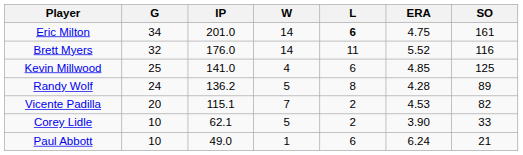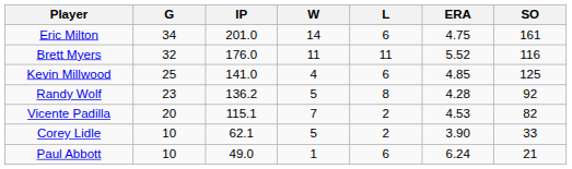 <table class="wikitable sortable">
 <tr>
 <th bgcolor="#DDDDFF" width="16%">Player</th>
 <th bgcolor="#DDDDFF" width="9%">G</th>
 <th bgcolor="#DDDDFF" width="9%">IP</th>
 <th bgcolor="#DDDDFF" width="9%">W</th>
 <th bgcolor="#DDDDFF" width="9%">L</th>
 <th bgcolor="#DDDDFF" width="9%">ERA</th>
 <th bgcolor="#DDDDFF" width="9%">SO</th>
 </tr>
 <tr align=center>
 <td><a href='#'>Eric Milton</a></td>
 <td>34</td>
 <td>201.0</td>
 <td>14</td>
-<td><strong>6</strong></td>
+<td>6</td>
 <td>4.75</td>
 <td>161</td>
 </tr>
 <tr align=center>
 <td><a href='#'>Brett Myers</a></td>
 <td>32</td>
 <td>176.0</td>
-<td>14</td>
+<td>11</td>
 <td>11</td>
 <td>5.52</td>
 <td>116</td>
 </tr>
 <tr align=center>
 <td><a href='#'>Kevin Millwood</a></td>
 <td>25</td>
 <td>141.0</td>
 <td>4</td>
 <td>6</td>
 <td>4.85</td>
 <td>125</td>
 </tr>
 <tr align=center>
 <td><a href='#'>Randy Wolf</a></td>
-<td>24</td>
+<td>23</td>
 <td>136.2</td>
 <td>5</td>
 <td>8</td>
 <td>4.28</td>
-<td>89</td>
+<td>92</td>
 </tr>
 <tr align=center>
 <td><a href='#'>Vicente Padilla</a></td>
 <td>20</td>
 <td>115.1</td>
 <td>7</td>
 <td>2</td>
 <td>4.53</td>
 <td>82</td>
 </tr>
 <tr align=center>
 <td><a href='#'>Corey Lidle</a></td>
 <td>10</td>
 <td>62.1</td>
 <td>5</td>
 <td>2</td>
 <td>3.90</td>
 <td>33</td>
 </tr>
 <tr align=center>
 <td><a href='#'>Paul Abbott</a></td>
 <td>10</td>
 <td>49.0</td>
 <td>1</td>
 <td>6</td>
 <td>6.24</td>
 <td>21</td>
 </tr>
 </table>
